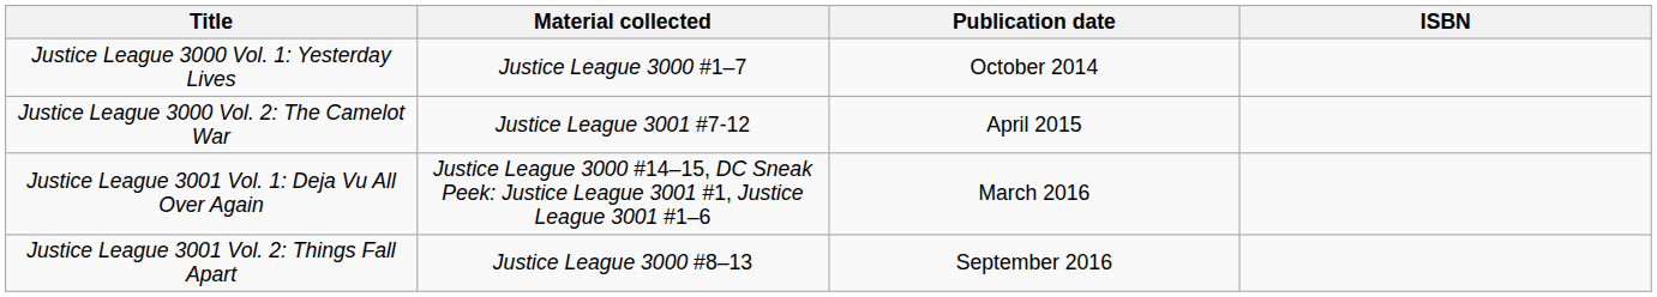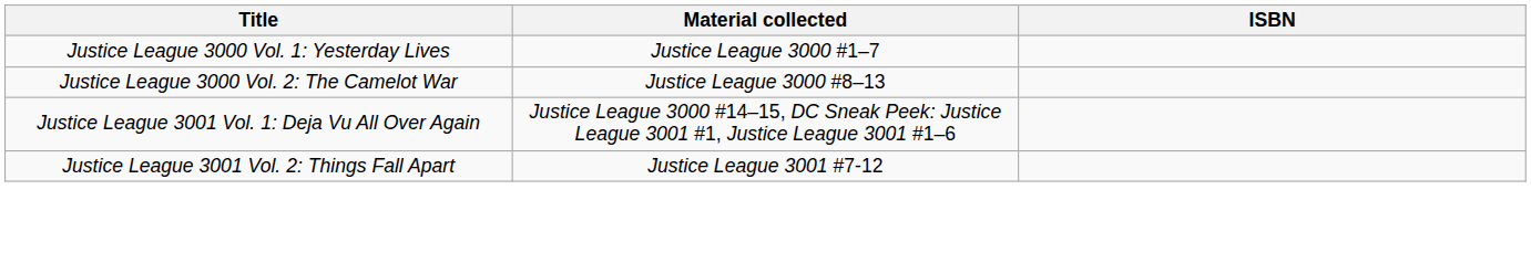 <table class="wikitable" style="text-align:center;">
 <tr>
 <th width=25%>Title</th>
 <th width=25%>Material collected</th>
-<th width=25%>Publication date</th>
 <th width=25%>ISBN</th>
 </tr>
 <tr>
 <td><em>Justice League 3000 Vol. 1: Yesterday Lives</em></td>
 <td><em>Justice League 3000</em> #1–7</td>
-<td>October 2014</td>
 <td></td>
 </tr>
 <tr>
 <td><em>Justice League 3000 Vol. 2: The Camelot War</em></td>
-<td><em>Justice League 3001</em> #7-12</td>
-<td>April 2015</td>
+<td><em>Justice League 3000</em> #8–13</td>
 <td></td>
 </tr>
 <tr>
 <td><em>Justice League 3001 Vol. 1: Deja Vu All Over Again</em></td>
 <td><em>Justice League 3000</em> #14–15, <em>DC Sneak Peek: Justice League 3001</em> #1, <em>Justice League 3001</em> #1–6</td>
-<td>March 2016</td>
 <td></td>
 </tr>
 <tr>
 <td><em>Justice League 3001 Vol. 2: Things Fall Apart</em></td>
-<td><em>Justice League 3000</em> #8–13</td>
-<td>September 2016</td>
+<td><em>Justice League 3001</em> #7-12</td>
 <td></td>
 </tr>
 </table>
